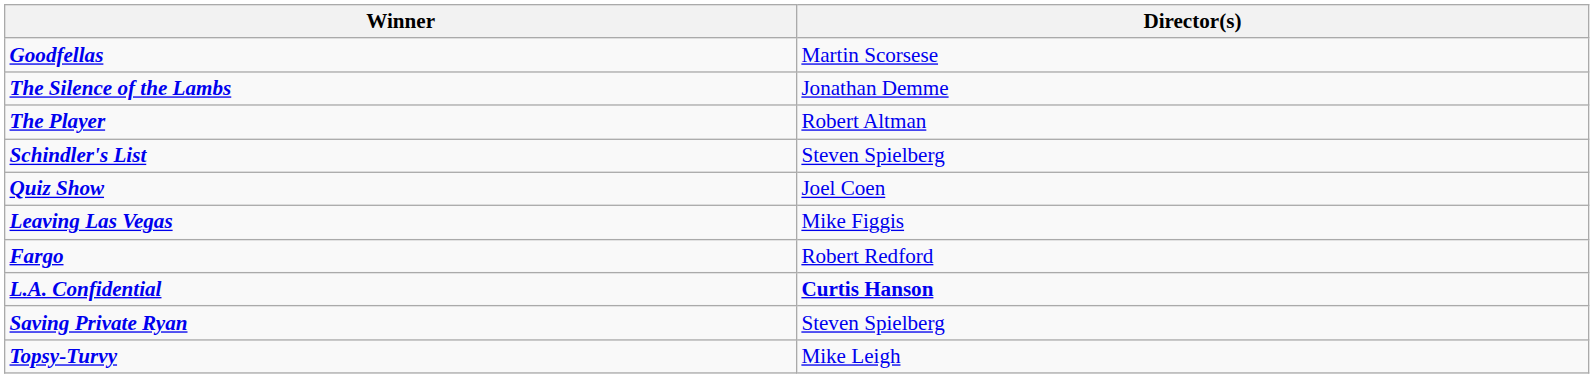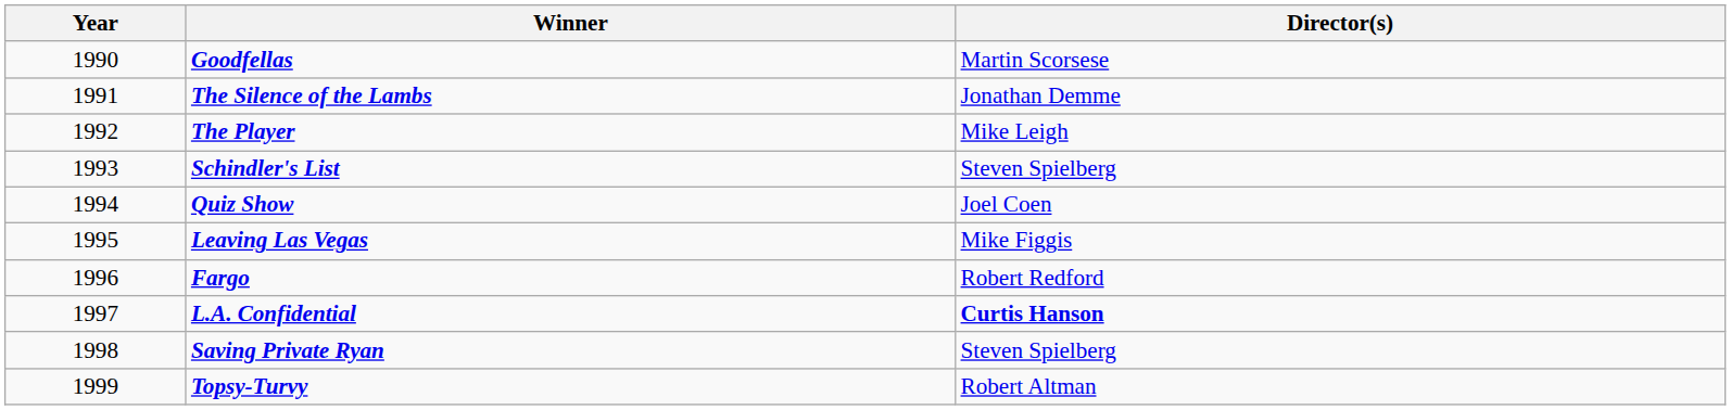 <table class="wikitable" width="95%" cellpadding="5">
 <tr>
+<th width="100"><strong>Year</strong></th>
 <th width="450"><strong>Winner</strong></th>
 <th width="450"><strong>Director(s)</strong></th>
 </tr>
 <tr>
+<td style="text-align:center;">1990</td>
 <td><strong><em><a href='#'>Goodfellas</a></em></strong></td>
 <td><a href='#'>Martin Scorsese</a></td>
 </tr>
 <tr>
+<td style="text-align:center;">1991</td>
 <td><strong><em><a href='#'>The Silence of the Lambs</a></em></strong></td>
 <td><a href='#'>Jonathan Demme</a></td>
 </tr>
 <tr>
+<td style="text-align:center;">1992</td>
 <td><strong><em><a href='#'>The Player</a></em></strong></td>
-<td><a href='#'>Robert Altman</a></td>
+<td><a href='#'>Mike Leigh</a></td>
 </tr>
 <tr>
+<td style="text-align:center;">1993</td>
 <td><strong><em><a href='#'>Schindler's List</a></em></strong></td>
 <td><a href='#'>Steven Spielberg</a></td>
 </tr>
 <tr>
+<td style="text-align:center;">1994</td>
 <td><strong><em><a href='#'>Quiz Show</a></em></strong></td>
 <td><a href='#'>Joel Coen</a></td>
 </tr>
 <tr>
+<td style="text-align:center;">1995</td>
 <td><strong><em><a href='#'>Leaving Las Vegas</a></em></strong></td>
 <td><a href='#'>Mike Figgis</a></td>
 </tr>
 <tr>
+<td style="text-align:center;">1996</td>
 <td><strong><em><a href='#'>Fargo</a></em></strong></td>
 <td><a href='#'>Robert Redford</a></td>
 </tr>
 <tr>
+<td style="text-align:center;">1997</td>
 <td><strong><em><a href='#'>L.A. Confidential</a></em></strong></td>
 <td><strong><a href='#'>Curtis Hanson</a></strong></td>
 </tr>
 <tr>
+<td style="text-align:center;">1998</td>
 <td><strong><em><a href='#'>Saving Private Ryan</a></em></strong></td>
 <td><a href='#'>Steven Spielberg</a></td>
 </tr>
 <tr>
+<td style="text-align:center;">1999</td>
 <td><strong><em><a href='#'>Topsy-Turvy</a></em></strong></td>
-<td><a href='#'>Mike Leigh</a></td>
+<td><a href='#'>Robert Altman</a></td>
 </tr>
 </table>
